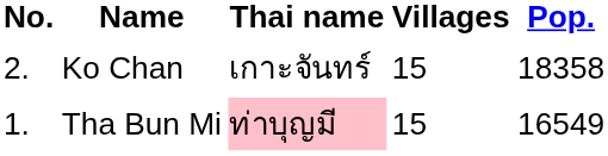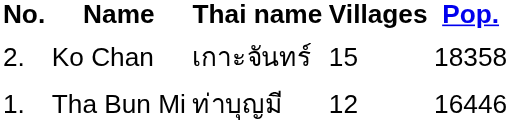 <table>
 <tr>
 <th>No.</th>
 <th>Name</th>
 <th>Thai name</th>
 <th>Villages</th>
 <th><a href='#'>Pop.</a></th>
 </tr>
 <tr>
 <td>2.</td>
 <td>Ko Chan</td>
 <td>เกาะจันทร์</td>
 <td>15</td>
 <td>18358</td>
 <td></td>
 </tr>
 <tr>
 <td>1.</td>
 <td>Tha Bun Mi</td>
-<td style="background: pink;">ท่าบุญมี</td>
-<td>15</td>
-<td>16549</td>
+<td>ท่าบุญมี</td>
+<td>12</td>
+<td>16446</td>
 <td></td>
 </tr>
 </table>
